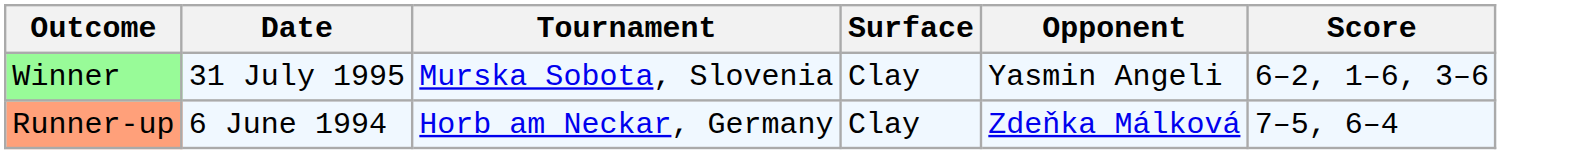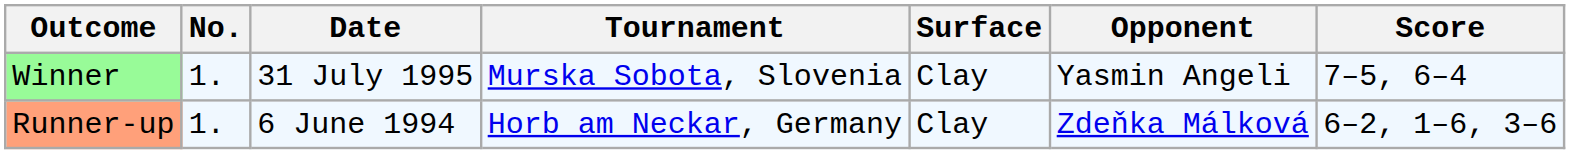 <table class="sortable wikitable" style=font-size:97%>
 <tr>
 <th>Outcome</th>
+<th>No.</th>
 <th>Date</th>
 <th>Tournament</th>
 <th>Surface</th>
 <th>Opponent</th>
 <th>Score</th>
 </tr>
 <tr style="background:#f0f8ff;">
 <td style="background:#98fb98;">Winner</td>
+<td>1.</td>
 <td>31 July 1995</td>
 <td><a href='#'>Murska Sobota</a>, Slovenia</td>
 <td>Clay</td>
 <td> Yasmin Angeli</td>
-<td>6–2, 1–6, 3–6</td>
+<td>7–5, 6–4</td>
 </tr>
 <tr style="background:#f0f8ff;">
 <td style="background:#ffa07a;">Runner-up</td>
+<td>1.</td>
 <td>6 June 1994</td>
 <td><a href='#'>Horb am Neckar</a>, Germany</td>
 <td>Clay</td>
 <td> <a href='#'>Zdeňka Málková</a></td>
-<td>7–5, 6–4</td>
+<td>6–2, 1–6, 3–6</td>
 </tr>
 </table>
